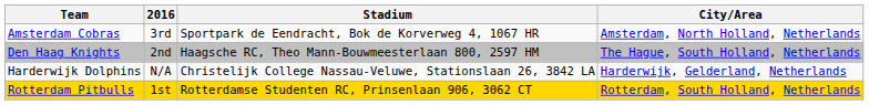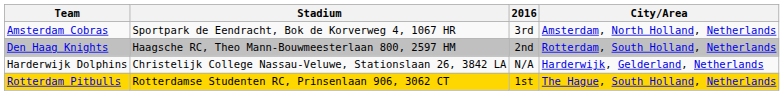 <table style="width:550;" class="wikitable sortable">
 <tr>
 <th>Team</th>
+<th>Stadium</th>
 <th>2016</th>
-<th>Stadium</th>
 <th>City/Area</th>
 </tr>
 <tr>
 <td><a href='#'>Amsterdam Cobras</a></td>
+<td>Sportpark de Eendracht, Bok de Korverweg 4, 1067 HR</td>
 <td style="text-align:center;">3rd</td>
-<td>Sportpark de Eendracht, Bok de Korverweg 4, 1067 HR</td>
 <td><a href='#'>Amsterdam</a>, <a href='#'>North Holland</a>, <a href='#'>Netherlands</a></td>
 </tr>
 <tr style="background:silver">
 <td><a href='#'>Den Haag Knights</a></td>
+<td>Haagsche RC, Theo Mann-Bouwmeesterlaan 800, 2597 HM</td>
 <td style="text-align:center;">2nd</td>
-<td>Haagsche RC, Theo Mann-Bouwmeesterlaan 800, 2597 HM</td>
-<td><a href='#'>The Hague</a>, <a href='#'>South Holland</a>, <a href='#'>Netherlands</a></td>
+<td><a href='#'>Rotterdam</a>, <a href='#'>South Holland</a>, <a href='#'>Netherlands</a></td>
 </tr>
 <tr style="background:bronze">
 <td>Harderwijk Dolphins</td>
+<td>Christelijk College Nassau-Veluwe, Stationslaan 26, 3842 LA</td>
 <td style="text-align:center;">N/A</td>
-<td>Christelijk College Nassau-Veluwe, Stationslaan 26, 3842 LA</td>
 <td><a href='#'>Harderwijk</a>, <a href='#'>Gelderland</a>, <a href='#'>Netherlands</a></td>
 </tr>
 <tr style="background:gold">
 <td><a href='#'>Rotterdam Pitbulls</a></td>
+<td>Rotterdamse Studenten RC, Prinsenlaan 906, 3062 CT</td>
 <td style="text-align:center;">1st</td>
-<td>Rotterdamse Studenten RC, Prinsenlaan 906, 3062 CT</td>
-<td><a href='#'>Rotterdam</a>, <a href='#'>South Holland</a>, <a href='#'>Netherlands</a></td>
+<td><a href='#'>The Hague</a>, <a href='#'>South Holland</a>, <a href='#'>Netherlands</a></td>
 </tr>
 </table>
